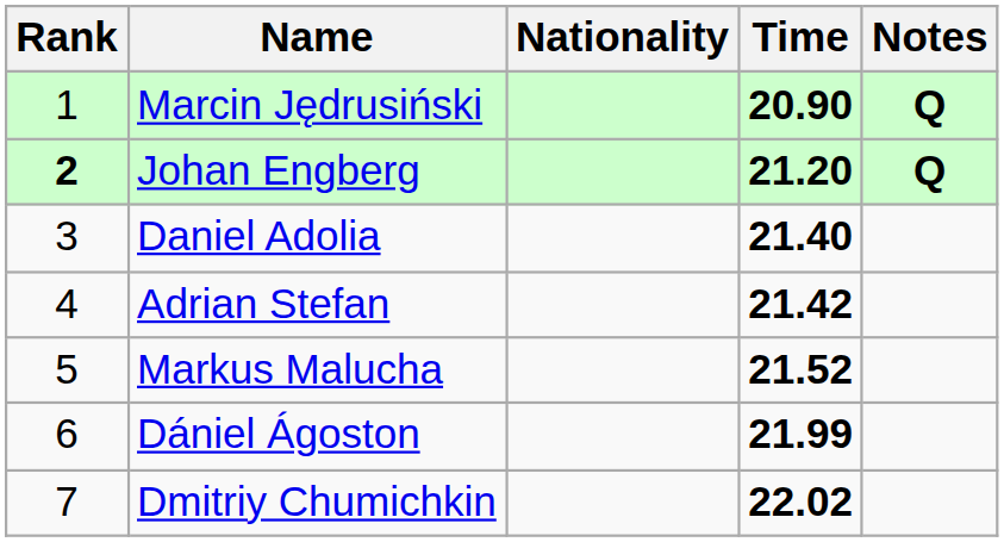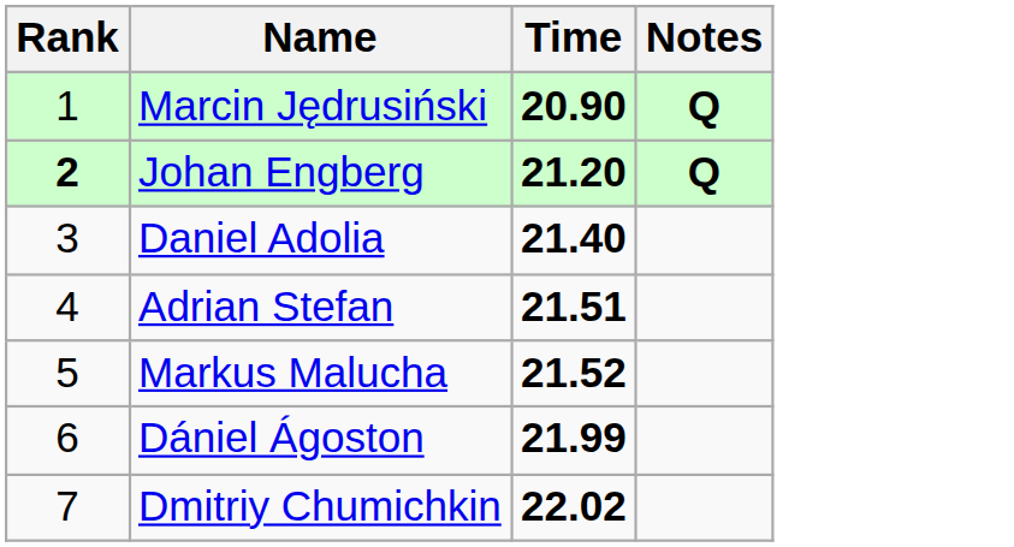 <table class="wikitable sortable" style="text-align:center">
 <tr>
 <th>Rank</th>
 <th>Name</th>
-<th>Nationality</th>
 <th>Time</th>
 <th>Notes</th>
 </tr>
 <tr bgcolor=ccffcc>
 <td>1</td>
 <td align=left><a href='#'>Marcin Jędrusiński</a></td>
-<td align=left></td>
 <td><strong>20.90</strong></td>
 <td><strong>Q</strong></td>
 </tr>
 <tr bgcolor=ccffcc>
 <td><strong>2</strong></td>
 <td align=left><a href='#'>Johan Engberg</a></td>
-<td align=left></td>
 <td><strong>21.20</strong></td>
 <td><strong>Q</strong></td>
 </tr>
 <tr>
 <td>3</td>
 <td align=left><a href='#'>Daniel Adolia</a></td>
-<td align=left></td>
 <td><strong>21.40</strong></td>
 <td></td>
 </tr>
 <tr>
 <td>4</td>
 <td align=left><a href='#'>Adrian Stefan</a></td>
-<td align=left></td>
-<td><strong>21.42</strong></td>
+<td><strong>21.51</strong></td>
 <td></td>
 </tr>
 <tr>
 <td>5</td>
 <td align=left><a href='#'>Markus Malucha</a></td>
-<td align=left></td>
 <td><strong>21.52</strong></td>
 <td></td>
 </tr>
 <tr>
 <td>6</td>
 <td align=left><a href='#'>Dániel Ágoston</a></td>
-<td align=left></td>
 <td><strong>21.99</strong></td>
 <td></td>
 </tr>
 <tr>
 <td>7</td>
 <td align=left><a href='#'>Dmitriy Chumichkin</a></td>
-<td align=left></td>
 <td><strong>22.02</strong></td>
 <td></td>
 </tr>
 </table>
